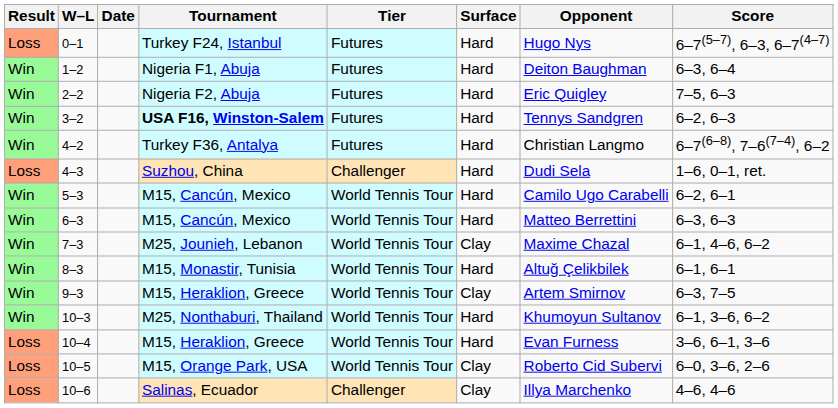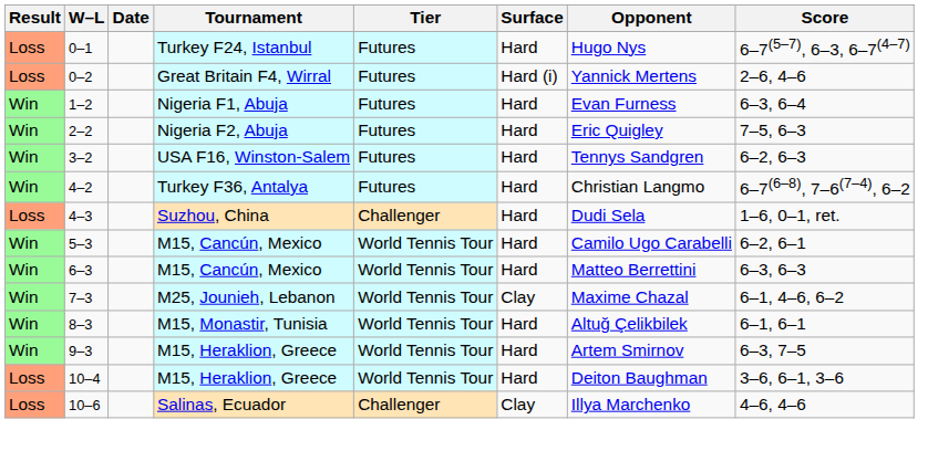 <table class="sortable wikitable">
 <tr>
 <th>Result</th>
 <th class="unsortable">W–L</th>
 <th>Date</th>
 <th>Tournament</th>
 <th>Tier</th>
 <th>Surface</th>
 <th>Opponent</th>
 <th class="unsortable">Score</th>
 </tr>
 <tr>
 <td bgcolor=FFA07A>Loss</td>
 <td><small>0–1</small></td>
 <td></td>
 <td style="background:#cffcff;">Turkey F24, <a href='#'>Istanbul</a></td>
 <td style="background:#cffcff;">Futures</td>
 <td>Hard</td>
 <td> <a href='#'>Hugo Nys</a></td>
 <td>6–7<sup>(5–7)</sup>, 6–3, 6–7<sup>(4–7)</sup></td>
 </tr>
 <tr>
+<td bgcolor=FFA07A>Loss</td>
+<td><small>0–2</small></td>
+<td></td>
+<td style="background:#cffcff;">Great Britain F4, <a href='#'>Wirral</a></td>
+<td style="background:#cffcff;">Futures</td>
+<td>Hard (i)</td>
+<td> <a href='#'>Yannick Mertens</a></td>
+<td>2–6, 4–6</td>
+</tr>
+<tr>
 <td bgcolor=98FB98>Win</td>
 <td><small>1–2</small></td>
 <td></td>
 <td style="background:#cffcff;">Nigeria F1, <a href='#'>Abuja</a></td>
 <td style="background:#cffcff;">Futures</td>
 <td>Hard</td>
-<td> <a href='#'>Deiton Baughman</a></td>
+<td> <a href='#'>Evan Furness</a></td>
 <td>6–3, 6–4</td>
 </tr>
 <tr>
 <td bgcolor=98FB98>Win</td>
 <td><small>2–2</small></td>
 <td></td>
 <td style="background:#cffcff;">Nigeria F2, <a href='#'>Abuja</a></td>
 <td style="background:#cffcff;">Futures</td>
 <td>Hard</td>
 <td> <a href='#'>Eric Quigley</a></td>
 <td>7–5, 6–3</td>
 </tr>
 <tr>
 <td bgcolor=98FB98>Win</td>
 <td><small>3–2</small></td>
 <td></td>
-<td style="background:#cffcff;"><strong>USA F16, <a href='#'>Winston-Salem</a></strong></td>
+<td style="background:#cffcff;">USA F16, <a href='#'>Winston-Salem</a></td>
 <td style="background:#cffcff;">Futures</td>
 <td>Hard</td>
 <td> <a href='#'>Tennys Sandgren</a></td>
 <td>6–2, 6–3</td>
 </tr>
 <tr>
 <td bgcolor=98FB98>Win</td>
 <td><small>4–2</small></td>
 <td></td>
 <td style="background:#cffcff;">Turkey F36, <a href='#'>Antalya</a></td>
 <td style="background:#cffcff;">Futures</td>
 <td>Hard</td>
 <td> Christian Langmo</td>
 <td>6–7<sup>(6–8)</sup>, 7–6<sup>(7–4)</sup>, 6–2</td>
 </tr>
 <tr>
 <td bgcolor=FFA07A>Loss</td>
 <td><small>4–3</small></td>
 <td><a href='#'></a></td>
 <td style="background:moccasin;"><a href='#'>Suzhou</a>, China</td>
 <td style="background:moccasin;">Challenger</td>
 <td>Hard</td>
 <td> <a href='#'>Dudi Sela</a></td>
 <td>1–6, 0–1, ret.</td>
 </tr>
 <tr>
 <td bgcolor=98FB98>Win</td>
 <td><small>5–3</small></td>
 <td></td>
 <td style="background:#cffcff;">M15, <a href='#'>Cancún</a>, Mexico</td>
 <td style="background:#cffcff;">World Tennis Tour</td>
 <td>Hard</td>
 <td> <a href='#'>Camilo Ugo Carabelli</a></td>
 <td>6–2, 6–1</td>
 </tr>
 <tr>
 <td bgcolor=98FB98>Win</td>
 <td><small>6–3</small></td>
 <td></td>
 <td style="background:#cffcff;">M15, <a href='#'>Cancún</a>, Mexico</td>
 <td style="background:#cffcff;">World Tennis Tour</td>
 <td>Hard</td>
 <td> <a href='#'>Matteo Berrettini</a></td>
 <td>6–3, 6–3</td>
 </tr>
 <tr>
 <td bgcolor=98FB98>Win</td>
 <td><small>7–3</small></td>
 <td></td>
 <td style="background:#cffcff;">M25, <a href='#'>Jounieh</a>, Lebanon</td>
 <td style="background:#cffcff;">World Tennis Tour</td>
 <td>Clay</td>
 <td> <a href='#'>Maxime Chazal</a></td>
 <td>6–1, 4–6, 6–2</td>
 </tr>
 <tr>
 <td bgcolor=98FB98>Win</td>
 <td><small>8–3</small></td>
 <td></td>
 <td style="background:#cffcff;">M15, <a href='#'>Monastir</a>, Tunisia</td>
 <td style="background:#cffcff;">World Tennis Tour</td>
 <td>Hard</td>
 <td> <a href='#'>Altuğ Çelikbilek</a></td>
 <td>6–1, 6–1</td>
 </tr>
 <tr>
 <td bgcolor=98FB98>Win</td>
 <td><small>9–3</small></td>
 <td></td>
 <td style="background:#cffcff;">M15, <a href='#'>Heraklion</a>, Greece</td>
 <td style="background:#cffcff;">World Tennis Tour</td>
-<td>Clay</td>
+<td>Hard</td>
 <td> <a href='#'>Artem Smirnov</a></td>
 <td>6–3, 7–5</td>
-</tr>
-<tr>
-<td bgcolor=98FB98>Win</td>
-<td><small>10–3</small></td>
-<td></td>
-<td style="background:#cffcff;">M25, <a href='#'>Nonthaburi</a>, Thailand</td>
-<td style="background:#cffcff;">World Tennis Tour</td>
-<td>Hard</td>
-<td> <a href='#'>Khumoyun Sultanov</a></td>
-<td>6–1, 3–6, 6–2</td>
 </tr>
 <tr>
 <td bgcolor=FFA07A>Loss</td>
 <td><small>10–4</small></td>
 <td></td>
 <td style="background:#cffcff;">M15, <a href='#'>Heraklion</a>, Greece</td>
 <td style="background:#cffcff;">World Tennis Tour</td>
 <td>Hard</td>
-<td> <a href='#'>Evan Furness</a></td>
+<td> <a href='#'>Deiton Baughman</a></td>
 <td>3–6, 6–1, 3–6</td>
-</tr>
-<tr>
-<td bgcolor=FFA07A>Loss</td>
-<td><small>10–5</small></td>
-<td></td>
-<td style="background:#cffcff;">M15, <a href='#'>Orange Park</a>, USA</td>
-<td style="background:#cffcff;">World Tennis Tour</td>
-<td>Clay</td>
-<td> <a href='#'>Roberto Cid Subervi</a></td>
-<td>6–0, 3–6, 2–6</td>
 </tr>
 <tr>
 <td bgcolor=ffa07a>Loss</td>
 <td><small>10–6</small></td>
 <td><a href='#'></a></td>
 <td style="background:moccasin;"><a href='#'>Salinas</a>, Ecuador</td>
 <td style="background:moccasin;">Challenger</td>
 <td>Clay</td>
 <td> <a href='#'>Illya Marchenko</a></td>
 <td>4–6, 4–6</td>
 </tr>
 </table>
